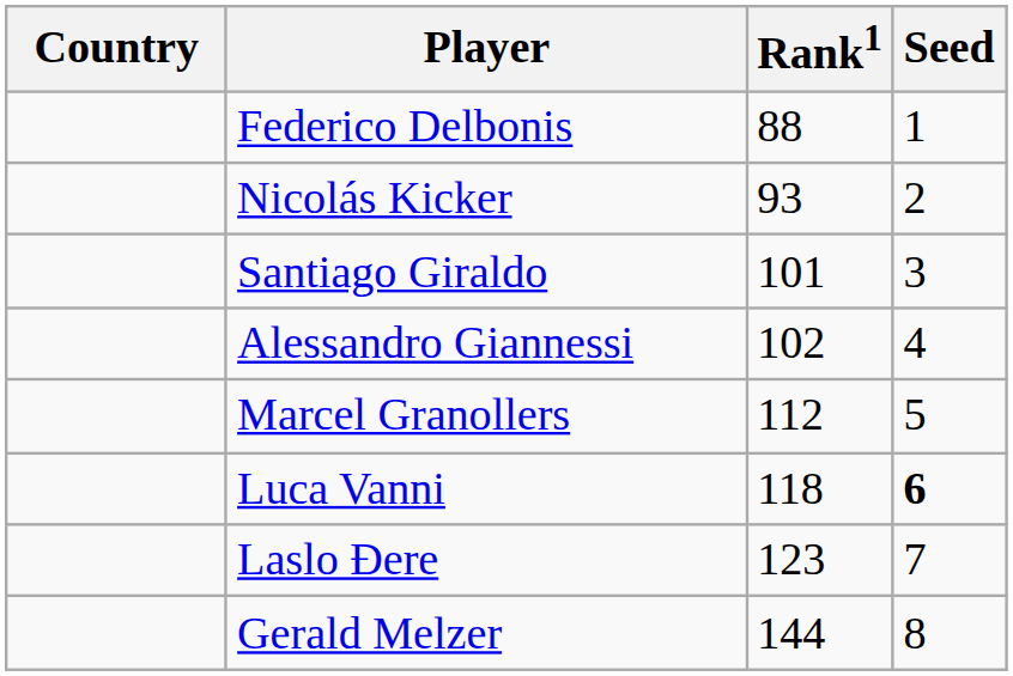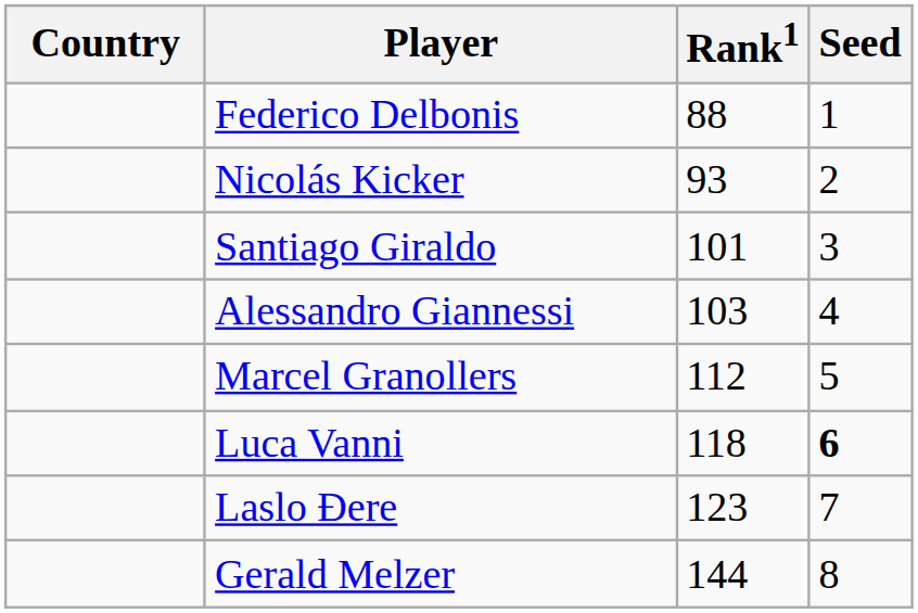 <table class="sortable wikitable">
 <tr>
 <th width="70">Country</th>
 <th width="175">Player</th>
 <th>Rank<sup>1</sup></th>
 <th>Seed</th>
 </tr>
 <tr>
 <td></td>
 <td><a href='#'>Federico Delbonis</a></td>
 <td>88</td>
 <td>1</td>
 </tr>
 <tr>
 <td></td>
 <td><a href='#'>Nicolás Kicker</a></td>
 <td>93</td>
 <td>2</td>
 </tr>
 <tr>
 <td></td>
 <td><a href='#'>Santiago Giraldo</a></td>
 <td>101</td>
 <td>3</td>
 </tr>
 <tr>
 <td></td>
 <td><a href='#'>Alessandro Giannessi</a></td>
-<td>102</td>
+<td>103</td>
 <td>4</td>
 </tr>
 <tr>
 <td></td>
 <td><a href='#'>Marcel Granollers</a></td>
 <td>112</td>
 <td>5</td>
 </tr>
 <tr>
 <td></td>
 <td><a href='#'>Luca Vanni</a></td>
 <td>118</td>
 <td><strong>6</strong></td>
 </tr>
 <tr>
 <td></td>
 <td><a href='#'>Laslo Đere</a></td>
 <td>123</td>
 <td>7</td>
 </tr>
 <tr>
 <td></td>
 <td><a href='#'>Gerald Melzer</a></td>
 <td>144</td>
 <td>8</td>
 </tr>
 </table>
